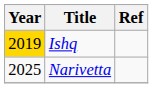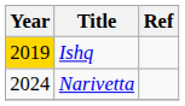 <table class="wikitable">
 <tr>
 <th>Year</th>
 <th>Title</th>
 <th>Ref</th>
 </tr>
 <tr>
 <td style="background: gold;">2019</td>
 <td><em><a href='#'>Ishq</a></em></td>
 <td></td>
 </tr>
 <tr>
-<td>2025</td>
+<td>2024</td>
 <td><em><a href='#'>Narivetta</a></em></td>
 <td></td>
 </tr>
 <tr>
 </tr>
 </table>
